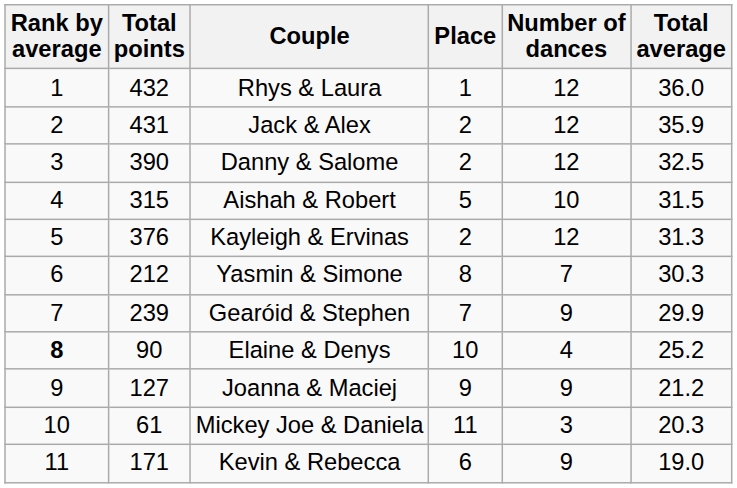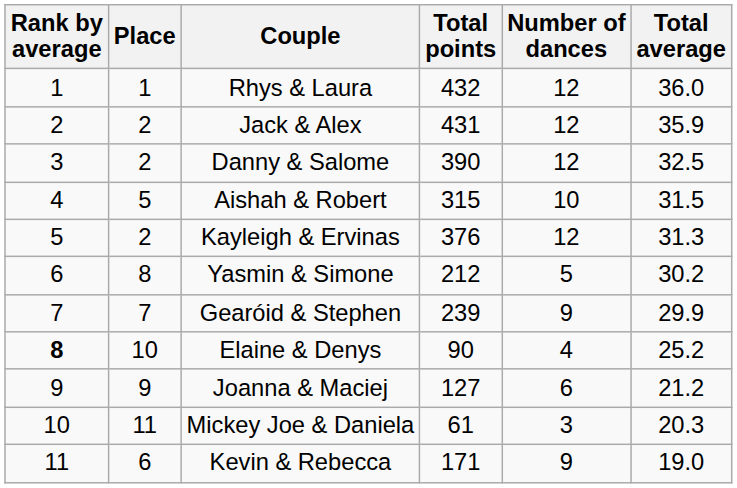 <table class="wikitable sortable" style="margin:auto; text-align:center; white-space:nowrap; width:30%;">
 <tr>
 <th>Rank by<br>average</th>
+<th>Place</th>
+<th>Couple</th>
 <th>Total<br>points</th>
-<th>Couple</th>
-<th>Place</th>
 <th>Number of<br>dances</th>
 <th>Total<br>average</th>
 </tr>
 <tr>
 <td>1</td>
+<td>1</td>
+<td>Rhys & Laura</td>
 <td>432</td>
-<td>Rhys & Laura</td>
-<td>1</td>
 <td>12</td>
 <td>36.0</td>
 </tr>
 <tr>
 <td>2</td>
+<td>2</td>
+<td>Jack & Alex</td>
 <td>431</td>
-<td>Jack & Alex</td>
-<td>2</td>
 <td>12</td>
 <td>35.9</td>
 </tr>
 <tr>
 <td>3</td>
+<td>2</td>
+<td>Danny & Salome</td>
 <td>390</td>
-<td>Danny & Salome</td>
-<td>2</td>
 <td>12</td>
 <td>32.5</td>
 </tr>
 <tr>
 <td>4</td>
+<td>5</td>
+<td>Aishah & Robert</td>
 <td>315</td>
-<td>Aishah & Robert</td>
-<td>5</td>
 <td>10</td>
 <td>31.5</td>
 </tr>
 <tr>
 <td>5</td>
+<td>2</td>
+<td>Kayleigh & Ervinas</td>
 <td>376</td>
-<td>Kayleigh & Ervinas</td>
-<td>2</td>
 <td>12</td>
 <td>31.3</td>
 </tr>
 <tr>
 <td>6</td>
+<td>8</td>
+<td>Yasmin & Simone</td>
 <td>212</td>
-<td>Yasmin & Simone</td>
-<td>8</td>
-<td>7</td>
-<td>30.3</td>
+<td>5</td>
+<td>30.2</td>
 </tr>
 <tr>
 <td>7</td>
+<td>7</td>
+<td>Gearóid & Stephen</td>
 <td>239</td>
-<td>Gearóid & Stephen</td>
-<td>7</td>
 <td>9</td>
 <td>29.9</td>
 </tr>
 <tr>
 <td><strong>8</strong></td>
+<td>10</td>
+<td>Elaine & Denys</td>
 <td>90</td>
-<td>Elaine & Denys</td>
-<td>10</td>
 <td>4</td>
 <td>25.2</td>
 </tr>
 <tr>
 <td>9</td>
+<td>9</td>
+<td>Joanna & Maciej</td>
 <td>127</td>
-<td>Joanna & Maciej</td>
-<td>9</td>
-<td>9</td>
+<td>6</td>
 <td>21.2</td>
 </tr>
 <tr>
 <td>10</td>
+<td>11</td>
+<td>Mickey Joe & Daniela</td>
 <td>61</td>
-<td>Mickey Joe & Daniela</td>
-<td>11</td>
 <td>3</td>
 <td>20.3</td>
 </tr>
 <tr>
 <td>11</td>
+<td>6</td>
+<td>Kevin & Rebecca</td>
 <td>171</td>
-<td>Kevin & Rebecca</td>
-<td>6</td>
 <td>9</td>
 <td>19.0</td>
 </tr>
 </table>
